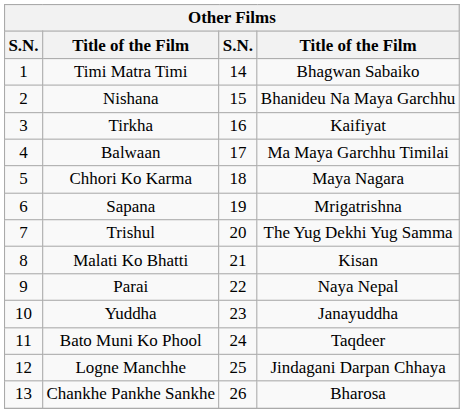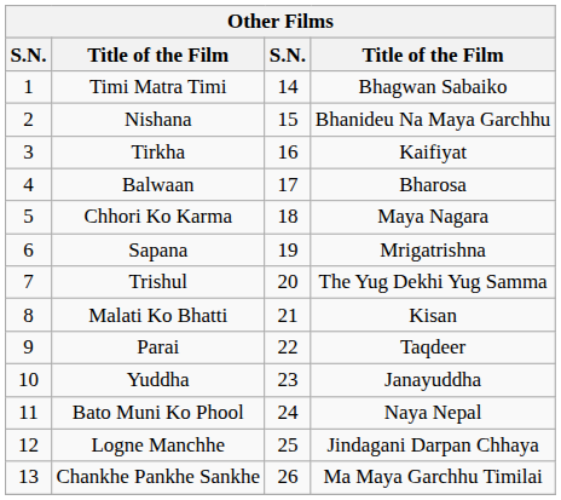 <table class="wikitable">
 <tr style="background:#ccc; text-align:center;">
 <th colspan="4" style="background: apple;">Other Films</th>
 </tr>
 <tr style="background:#ccc; text-align:center;">
 <th style="background: #apple;">S.N.</th>
 <th style="background: #apple;">Title of the Film</th>
 <th style="background: #apple;">S.N.</th>
 <th style="background: #apple;">Title of the Film</th>
 </tr>
 <tr style="text-align:center;">
 <td>1</td>
 <td>Timi Matra Timi</td>
 <td>14</td>
 <td>Bhagwan Sabaiko</td>
 </tr>
 <tr style="text-align:center;">
 <td>2</td>
 <td>Nishana</td>
 <td>15</td>
 <td>Bhanideu Na Maya Garchhu</td>
 </tr>
 <tr style="text-align:center;">
 <td>3</td>
 <td>Tirkha</td>
 <td>16</td>
 <td>Kaifiyat</td>
 </tr>
 <tr style="text-align:center;">
 <td>4</td>
 <td>Balwaan</td>
 <td>17</td>
-<td>Ma Maya Garchhu Timilai</td>
+<td>Bharosa</td>
 </tr>
 <tr style="text-align:center;">
 <td>5</td>
 <td>Chhori Ko Karma</td>
 <td>18</td>
 <td>Maya Nagara</td>
 </tr>
 <tr style="text-align:center;">
 <td>6</td>
 <td>Sapana</td>
 <td>19</td>
 <td>Mrigatrishna</td>
 </tr>
 <tr style="text-align:center;">
 <td>7</td>
 <td>Trishul</td>
 <td>20</td>
 <td>The Yug Dekhi Yug Samma</td>
 </tr>
 <tr style="text-align:center;">
 <td>8</td>
 <td>Malati Ko Bhatti</td>
 <td>21</td>
 <td>Kisan</td>
 </tr>
 <tr style="text-align:center;">
 <td>9</td>
 <td>Parai</td>
 <td>22</td>
-<td>Naya Nepal</td>
+<td>Taqdeer</td>
 </tr>
 <tr style="text-align:center;">
 <td>10</td>
 <td>Yuddha</td>
 <td>23</td>
 <td>Janayuddha</td>
 </tr>
 <tr style="text-align:center;">
 <td>11</td>
 <td>Bato Muni Ko Phool</td>
 <td>24</td>
-<td>Taqdeer</td>
+<td>Naya Nepal</td>
 </tr>
 <tr style="text-align:center;">
 <td>12</td>
 <td>Logne Manchhe</td>
 <td>25</td>
 <td>Jindagani Darpan Chhaya</td>
 </tr>
 <tr style="text-align:center;">
 <td>13</td>
 <td>Chankhe Pankhe Sankhe</td>
 <td>26</td>
-<td>Bharosa</td>
+<td>Ma Maya Garchhu Timilai</td>
 </tr>
 <tr>
 </tr>
 </table>
